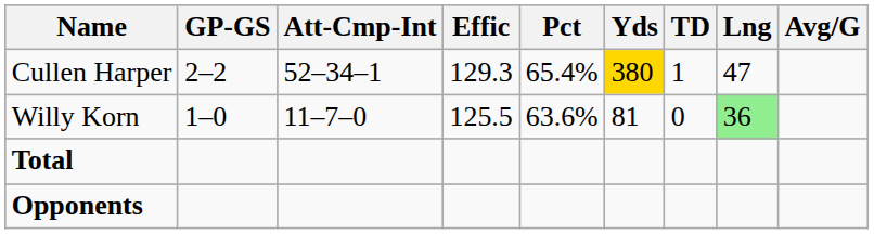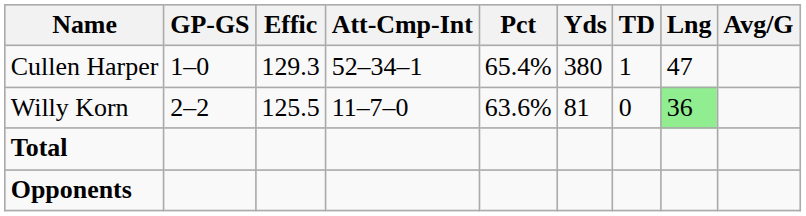 <table class="wikitable" style="white-space:nowrap;">
 <tr>
 <th>Name</th>
 <th>GP-GS</th>
+<th>Effic</th>
 <th>Att-Cmp-Int</th>
-<th>Effic</th>
 <th>Pct</th>
 <th>Yds</th>
 <th>TD</th>
 <th>Lng</th>
 <th>Avg/G</th>
 </tr>
 <tr>
 <td>Cullen Harper</td>
-<td>2–2</td>
+<td>1–0</td>
+<td>129.3</td>
 <td>52–34–1</td>
-<td>129.3</td>
 <td>65.4%</td>
-<td style="background: gold;">380</td>
+<td>380</td>
 <td>1</td>
 <td>47</td>
 <td> </td>
 </tr>
 <tr>
 <td>Willy Korn</td>
-<td>1–0</td>
+<td>2–2</td>
+<td>125.5</td>
 <td>11–7–0</td>
-<td>125.5</td>
 <td>63.6%</td>
 <td>81</td>
 <td>0</td>
 <td style="background: lightgreen;">36</td>
 <td> </td>
 </tr>
 <tr>
 <td><strong>Total</strong></td>
 <td></td>
 <td></td>
 <td></td>
 <td></td>
 <td></td>
 <td> </td>
 <td> </td>
 <td> </td>
 </tr>
 <tr>
 <td><strong>Opponents</strong></td>
 <td> </td>
 <td> </td>
 <td> </td>
 <td> </td>
 <td> </td>
 <td> </td>
 <td> </td>
 <td> </td>
 </tr>
 </table>
